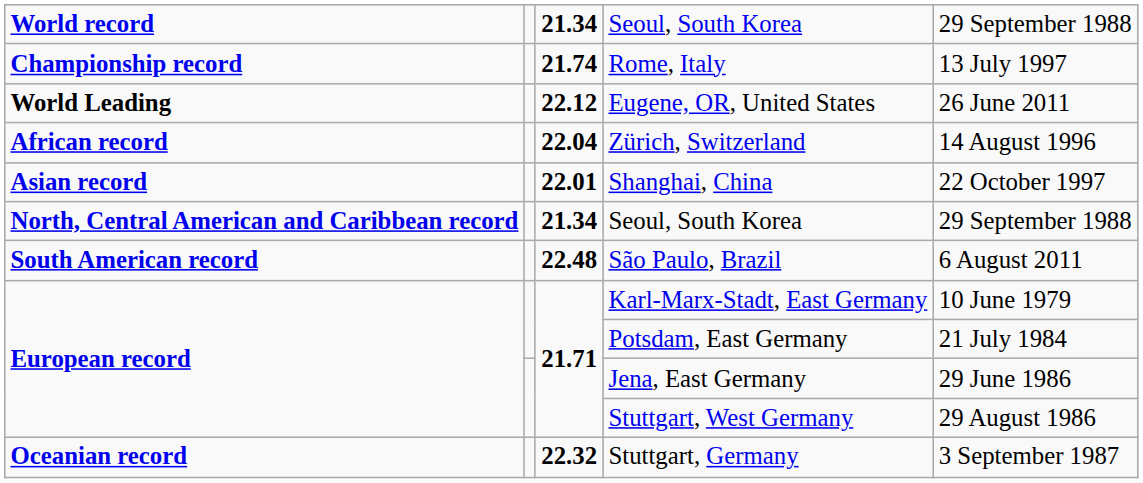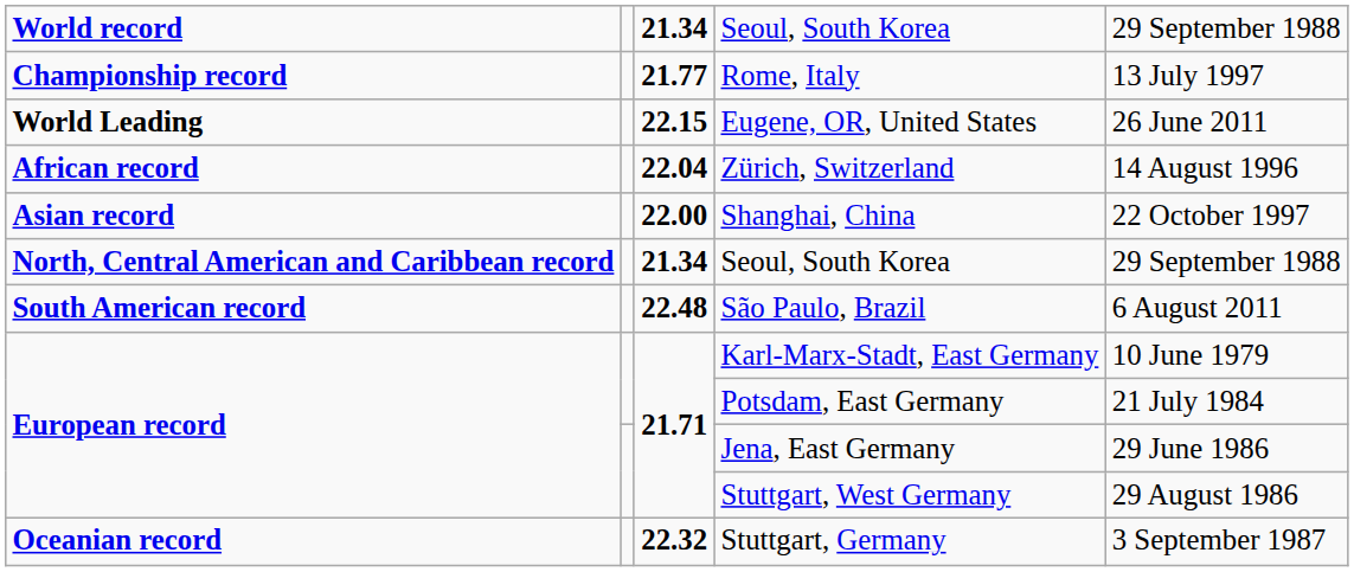 <table class="wikitable">
 <tr>
 <td><strong><a href='#'>World record</a></strong></td>
 <td></td>
 <td><strong>21.34</strong></td>
 <td><a href='#'>Seoul</a>, <a href='#'>South Korea</a></td>
 <td>29 September 1988</td>
 </tr>
 <tr>
 <td><strong><a href='#'>Championship record</a></strong></td>
 <td></td>
-<td><strong>21.74</strong></td>
+<td><strong>21.77</strong></td>
 <td><a href='#'>Rome</a>, <a href='#'>Italy</a></td>
 <td>13 July 1997</td>
 </tr>
 <tr>
 <td><strong>World Leading</strong></td>
 <td></td>
-<td><strong>22.12</strong></td>
+<td><strong>22.15</strong></td>
 <td><a href='#'>Eugene, OR</a>, United States</td>
 <td>26 June 2011</td>
 </tr>
 <tr>
 <td><strong><a href='#'>African record</a></strong></td>
 <td></td>
 <td><strong>22.04</strong></td>
 <td><a href='#'>Zürich</a>, <a href='#'>Switzerland</a></td>
 <td>14 August 1996</td>
 </tr>
 <tr>
 <td><strong><a href='#'>Asian record</a></strong></td>
 <td></td>
-<td><strong>22.01</strong></td>
+<td><strong>22.00</strong></td>
 <td><a href='#'>Shanghai</a>, <a href='#'>China</a></td>
 <td>22 October 1997</td>
 </tr>
 <tr>
 <td><strong><a href='#'>North, Central American and Caribbean record</a></strong></td>
 <td></td>
 <td><strong>21.34</strong></td>
 <td>Seoul, South Korea</td>
 <td>29 September 1988</td>
 </tr>
 <tr>
 <td><strong><a href='#'>South American record</a></strong></td>
 <td></td>
 <td><strong>22.48</strong></td>
 <td><a href='#'>São Paulo</a>, <a href='#'>Brazil</a></td>
 <td>6 August 2011</td>
 </tr>
 <tr>
 <td rowspan=4><strong><a href='#'>European record</a></strong></td>
 <td rowspan=2></td>
 <td rowspan=4><strong>21.71</strong></td>
 <td><a href='#'>Karl-Marx-Stadt</a>, <a href='#'>East Germany</a></td>
 <td>10 June 1979</td>
 </tr>
 <tr>
 <td><a href='#'>Potsdam</a>, East Germany</td>
 <td>21 July 1984</td>
 </tr>
 <tr>
 <td rowspan=2></td>
 <td><a href='#'>Jena</a>, East Germany</td>
 <td>29 June 1986</td>
 </tr>
 <tr>
 <td><a href='#'>Stuttgart</a>, <a href='#'>West Germany</a></td>
 <td>29 August 1986</td>
 </tr>
 <tr>
 <td><strong><a href='#'>Oceanian record</a></strong></td>
 <td></td>
 <td><strong>22.32</strong></td>
 <td>Stuttgart, <a href='#'>Germany</a></td>
 <td>3 September 1987</td>
 </tr>
 </table>
